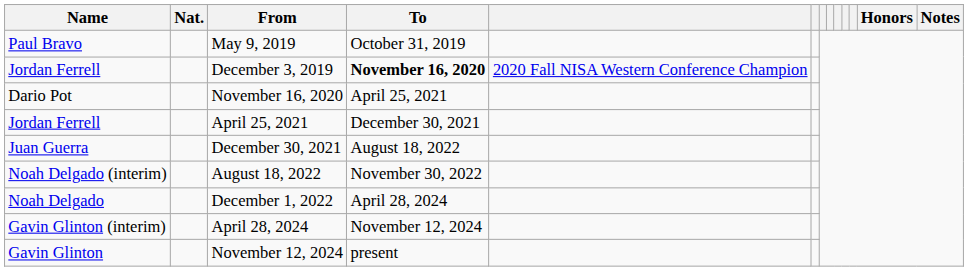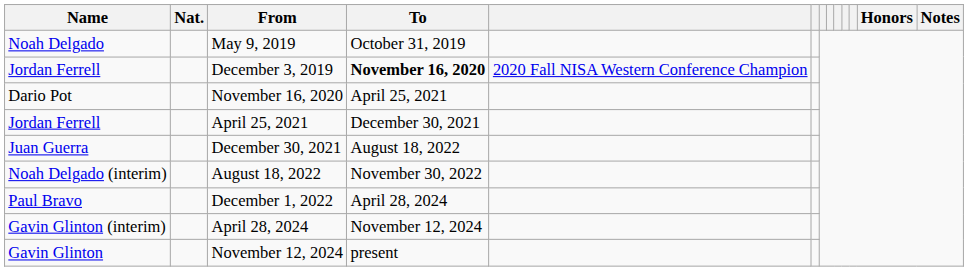 <table class="wikitable sortable" style="text-align: center">
 <tr>
 <th scope="col">Name</th>
 <th scope="col">Nat.</th>
 <th scope="col" class="unsortable">From</th>
 <th scope="col" class="unsortable">To</th>
 <th scope="col"></th>
 <th scope="col"></th>
 <th scope="col"></th>
 <th scope="col"></th>
 <th scope="col"></th>
 <th scope="col"></th>
 <th scope="col"></th>
 <th scope="col">Honors</th>
 <th scope="col">Notes</th>
 </tr>
 <tr>
-<td scope="row" align=left><a href='#'>Paul Bravo</a></td>
+<td scope="row" align=left><a href='#'>Noah Delgado</a></td>
 <td align=left></td>
 <td align=left>May 9, 2019</td>
 <td align=left>October 31, 2019<br></td>
 <td></td>
 <td></td>
 </tr>
 <tr>
 <td scope="row" align=left><a href='#'>Jordan Ferrell</a></td>
 <td align=left></td>
 <td align=left>December 3, 2019</td>
 <td align=left><strong>November 16, 2020<br></strong></td>
 <td><a href='#'>2020 Fall NISA Western Conference Champion</a></td>
 <td></td>
 </tr>
 <tr>
 <td scope="row" align=left>Dario Pot</td>
 <td align=left></td>
 <td align=left>November 16, 2020</td>
 <td align=left>April 25, 2021<br></td>
 <td></td>
 <td></td>
 </tr>
 <tr>
 <td scope="row" align=left><a href='#'>Jordan Ferrell</a></td>
 <td align=left></td>
 <td align=left>April 25, 2021</td>
 <td align=left>December 30, 2021<br></td>
 <td></td>
 <td></td>
 </tr>
 <tr>
 <td scope="row" align=left><a href='#'>Juan Guerra</a></td>
 <td align=left></td>
 <td align=left>December 30, 2021</td>
 <td align=left>August 18, 2022<br></td>
 <td></td>
 <td></td>
 </tr>
 <tr>
 <td scope="row" align=left><a href='#'>Noah Delgado</a> (interim)</td>
 <td align=left></td>
 <td align=left>August 18, 2022</td>
 <td align=left>November 30, 2022<br></td>
 <td></td>
 <td></td>
 </tr>
 <tr>
-<td scope="row" align=left><a href='#'>Noah Delgado</a></td>
+<td scope="row" align=left><a href='#'>Paul Bravo</a></td>
 <td align=left></td>
 <td align=left>December 1, 2022</td>
 <td align=left>April 28, 2024<br></td>
 <td></td>
 <td></td>
 </tr>
 <tr>
 <td scope="row" align=left><a href='#'>Gavin Glinton</a> (interim)</td>
 <td align=left></td>
 <td align=left>April 28, 2024</td>
 <td align=left>November 12, 2024<br></td>
 <td></td>
 <td></td>
 </tr>
 <tr>
 <td scope="row" align=left><a href='#'>Gavin Glinton</a></td>
 <td align=left></td>
 <td align=left>November 12, 2024</td>
 <td align=left>present<br></td>
 <td></td>
 <td></td>
 </tr>
 </table>
